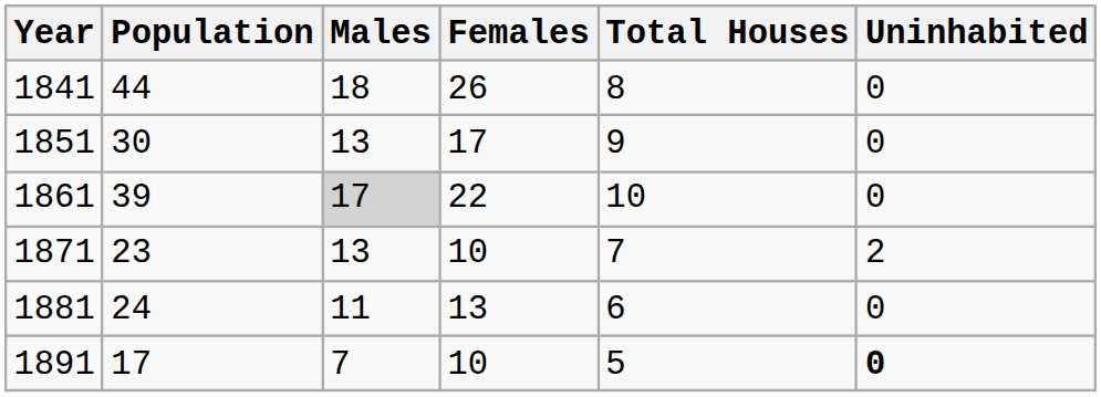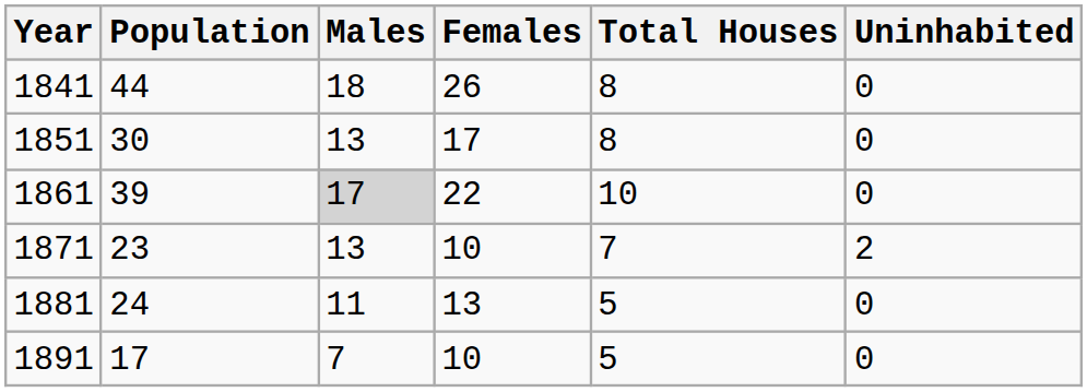 <table class="wikitable">
 <tr>
 <th>Year</th>
 <th>Population</th>
 <th>Males</th>
 <th>Females</th>
 <th>Total Houses</th>
 <th>Uninhabited</th>
 </tr>
 <tr>
 <td>1841</td>
 <td>44</td>
 <td>18</td>
 <td>26</td>
 <td>8</td>
 <td>0</td>
 </tr>
 <tr>
 <td>1851</td>
 <td>30</td>
 <td>13</td>
 <td>17</td>
-<td>9</td>
+<td>8</td>
 <td>0</td>
 </tr>
 <tr>
 <td>1861</td>
 <td>39</td>
 <td style="background: lightgrey;">17</td>
 <td>22</td>
 <td>10</td>
 <td>0</td>
 </tr>
 <tr>
 <td>1871</td>
 <td>23</td>
 <td>13</td>
 <td>10</td>
 <td>7</td>
 <td>2</td>
 </tr>
 <tr>
 <td>1881</td>
 <td>24</td>
 <td>11</td>
 <td>13</td>
-<td>6</td>
+<td>5</td>
 <td>0</td>
 </tr>
 <tr>
 <td>1891</td>
 <td>17</td>
 <td>7</td>
 <td>10</td>
 <td>5</td>
-<td><strong>0</strong></td>
+<td>0</td>
 </tr>
 </table>
